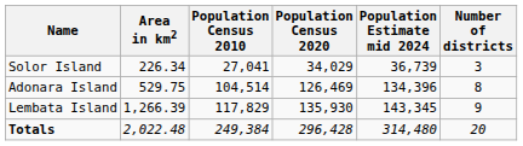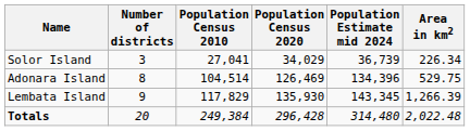 <table class="sortable wikitable">
 <tr>
 <th>Name</th>
-<th>Area <br>in km<sup>2</sup></th>
+<th>Number<br>of<br>districts</th>
 <th>Population<br>Census<br>2010</th>
 <th>Population<br>Census<br>2020</th>
 <th>Population<br>Estimate<br>mid 2024</th>
-<th>Number<br>of<br>districts</th>
+<th>Area <br>in km<sup>2</sup></th>
 </tr>
 <tr>
 <td>Solor Island </td>
-<td align="right">226.34</td>
+<td align="center">3</td>
 <td align="right">27,041</td>
 <td align="right">34,029</td>
 <td align="right">36,739</td>
-<td align="center">3</td>
+<td align="right">226.34</td>
 </tr>
 <tr>
 <td>Adonara Island </td>
-<td align="right">529.75</td>
+<td align="center">8</td>
 <td align="right">104,514</td>
 <td align="right">126,469</td>
 <td align="right">134,396</td>
-<td align="center">8</td>
+<td align="right">529.75</td>
 </tr>
 <tr>
 <td>Lembata Island </td>
-<td align="right">1,266.39</td>
+<td align="center">9</td>
 <td align="right">117,829</td>
 <td align="right">135,930</td>
 <td align="right">143,345</td>
-<td align="center">9</td>
+<td align="right">1,266.39</td>
 </tr>
 <tr>
 <td><strong>Totals</strong></td>
-<td align="right"><em>2,022.48</em></td>
+<td align="center"><em>20</em></td>
 <td align="right"><em>249,384</em></td>
 <td align="right"><em>296,428</em></td>
 <td align="right"><em>314,480</em></td>
-<td align="center"><em>20</em></td>
+<td align="right"><em>2,022.48</em></td>
 </tr>
 </table>
